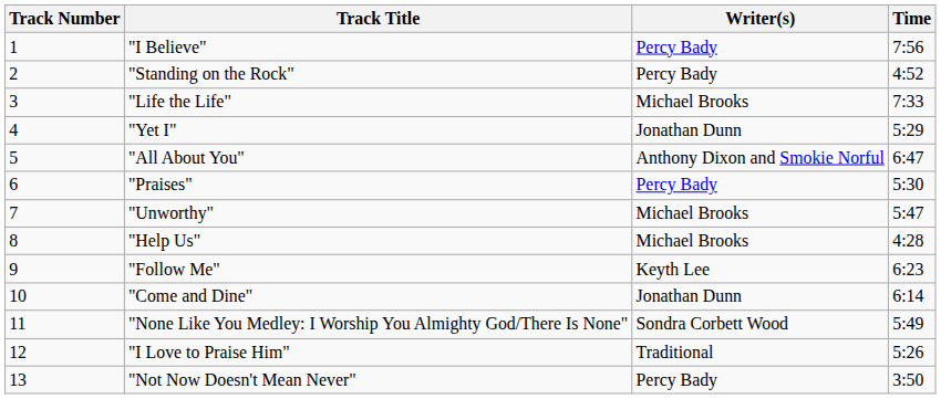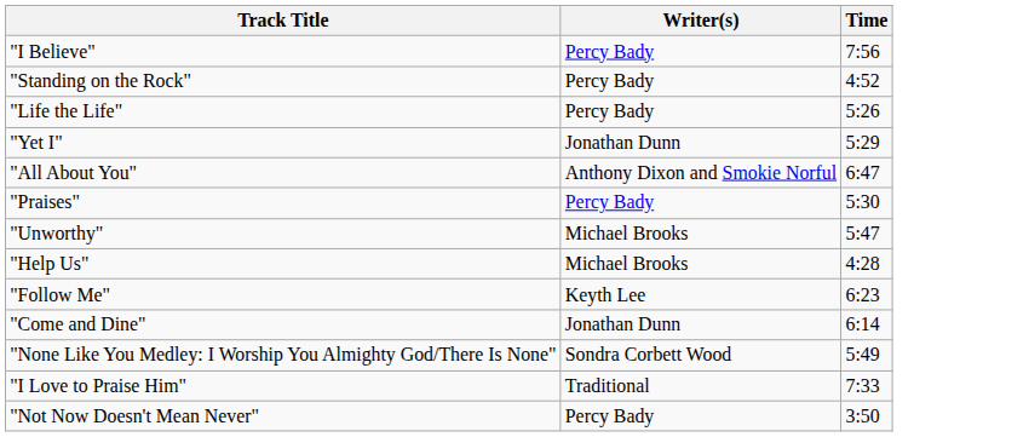 <table class="wikitable">
 <tr>
-<th>Track Number</th>
 <th>Track Title</th>
 <th>Writer(s)</th>
 <th>Time</th>
 </tr>
 <tr>
-<td>1</td>
 <td>"I Believe"</td>
 <td><a href='#'>Percy Bady</a></td>
 <td>7:56</td>
 </tr>
 <tr>
-<td>2</td>
 <td>"Standing on the Rock"</td>
 <td>Percy Bady</td>
 <td>4:52</td>
 </tr>
 <tr>
-<td>3</td>
 <td>"Life the Life"</td>
-<td>Michael Brooks</td>
-<td>7:33</td>
+<td>Percy Bady</td>
+<td>5:26</td>
 </tr>
 <tr>
-<td>4</td>
 <td>"Yet I"</td>
 <td>Jonathan Dunn</td>
 <td>5:29</td>
 </tr>
 <tr>
-<td>5</td>
 <td>"All About You"</td>
 <td>Anthony Dixon and <a href='#'>Smokie Norful</a></td>
 <td>6:47</td>
 </tr>
 <tr>
-<td>6</td>
 <td>"Praises"</td>
 <td><a href='#'>Percy Bady</a></td>
 <td>5:30</td>
 </tr>
 <tr>
-<td>7</td>
 <td>"Unworthy"</td>
 <td>Michael Brooks</td>
 <td>5:47</td>
 </tr>
 <tr>
-<td>8</td>
 <td>"Help Us"</td>
 <td>Michael Brooks</td>
 <td>4:28</td>
 </tr>
 <tr>
-<td>9</td>
 <td>"Follow Me"</td>
 <td>Keyth Lee</td>
 <td>6:23</td>
 </tr>
 <tr>
-<td>10</td>
 <td>"Come and Dine"</td>
 <td>Jonathan Dunn</td>
 <td>6:14</td>
 </tr>
 <tr>
-<td>11</td>
 <td>"None Like You Medley: I Worship You Almighty God/There Is None"</td>
 <td>Sondra Corbett Wood</td>
 <td>5:49</td>
 </tr>
 <tr>
-<td>12</td>
 <td>"I Love to Praise Him"</td>
 <td>Traditional</td>
-<td>5:26</td>
+<td>7:33</td>
 </tr>
 <tr>
-<td>13</td>
 <td>"Not Now Doesn't Mean Never"</td>
 <td>Percy Bady</td>
 <td>3:50</td>
 </tr>
 </table>
